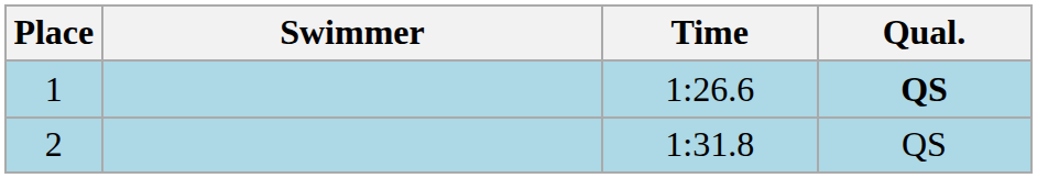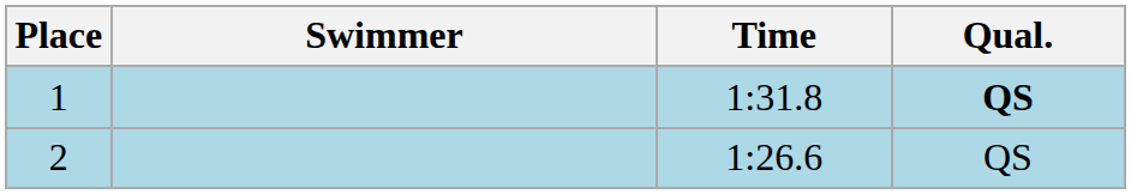 <table class=wikitable style="text-align:center">
 <tr>
 <th>Place</th>
 <th width=220>Swimmer</th>
 <th width=90>Time</th>
 <th width=90>Qual.</th>
 </tr>
 <tr bgcolor=lightblue>
 <td>1</td>
 <td align=left></td>
-<td>1:26.6</td>
+<td>1:31.8</td>
 <td><strong>QS</strong></td>
 </tr>
 <tr bgcolor=lightblue>
 <td>2</td>
 <td align=left></td>
-<td>1:31.8</td>
+<td>1:26.6</td>
 <td>QS</td>
 </tr>
 </table>
